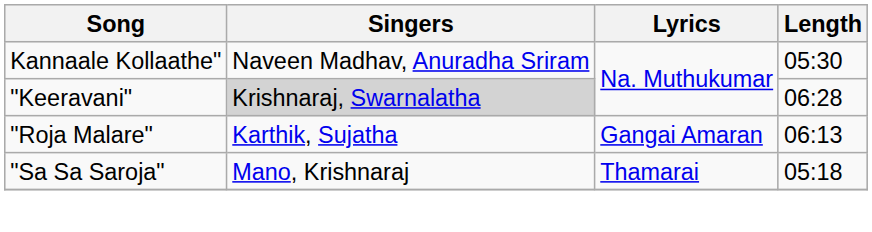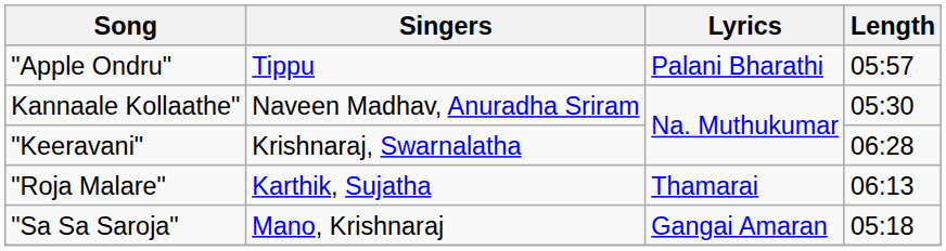 <table class="wikitable" style="font-size: 95%;">
 <tr>
 <th>Song</th>
 <th>Singers</th>
 <th>Lyrics</th>
 <th>Length</th>
+</tr>
+<tr>
+<td>"Apple Ondru"</td>
+<td><a href='#'>Tippu</a></td>
+<td><a href='#'>Palani Bharathi</a></td>
+<td>05:57</td>
 </tr>
 <tr>
 <td>Kannaale Kollaathe"</td>
 <td>Naveen Madhav, <a href='#'>Anuradha Sriram</a></td>
 <td rowspan=2><a href='#'>Na. Muthukumar</a></td>
 <td>05:30</td>
 </tr>
 <tr>
 <td>"Keeravani"</td>
-<td style="background: lightgrey;">Krishnaraj, <a href='#'>Swarnalatha</a></td>
+<td>Krishnaraj, <a href='#'>Swarnalatha</a></td>
 <td>06:28</td>
 </tr>
 <tr>
 <td>"Roja Malare"</td>
 <td><a href='#'>Karthik</a>, <a href='#'>Sujatha</a></td>
-<td><a href='#'>Gangai Amaran</a></td>
+<td><a href='#'>Thamarai</a></td>
 <td>06:13</td>
 </tr>
 <tr>
 <td>"Sa Sa Saroja"</td>
 <td><a href='#'>Mano</a>, Krishnaraj</td>
-<td><a href='#'>Thamarai</a></td>
+<td><a href='#'>Gangai Amaran</a></td>
 <td>05:18</td>
 </tr>
 <tr>
 </tr>
 </table>
